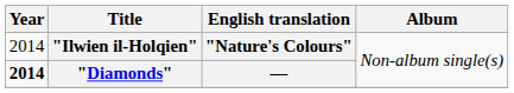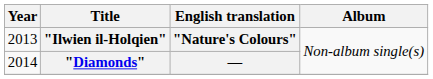 <table class="wikitable plainrowheaders" style=text-align:center;">
 <tr>
 <th scope="col" rowspan="1">Year</th>
 <th scope="col" rowspan="1">Title</th>
 <th scope="col" rowspan="1">English translation</th>
 <th scope="col" rowspan="1">Album</th>
 </tr>
 <tr>
-<td>2014</td>
+<td>2013</td>
 <th scope="row">"Ilwien il-Holqien"</th>
 <th scope="row">"Nature's Colours"</th>
 <td rowspan="2"><em>Non-album single(s)</em></td>
 </tr>
 <tr>
-<td><strong>2014</strong></td>
+<td>2014</td>
 <th scope="row">"<a href='#'>Diamonds</a>"</th>
 <th scope="row">—</th>
 </tr>
 <tr>
 </tr>
 </table>
